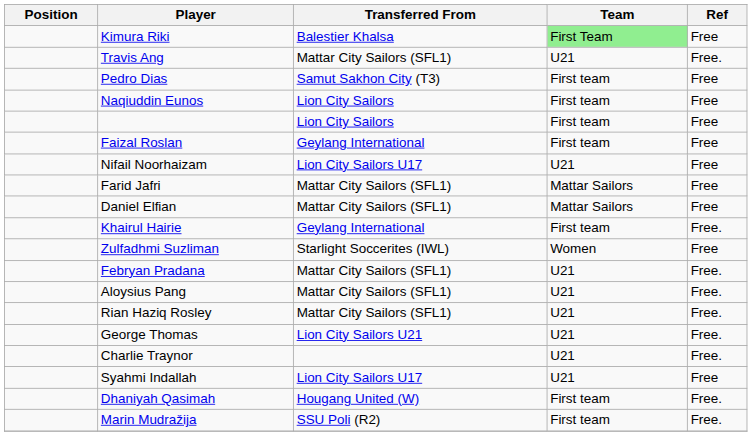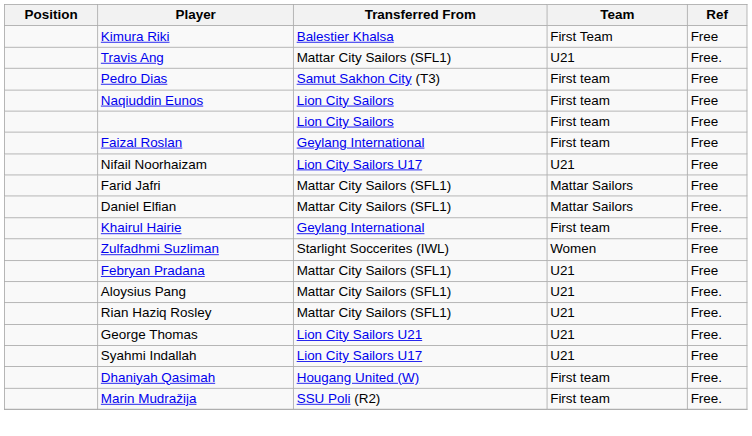 <table class="wikitable sortable" style="width:70%; text-align:center; font-size:100%; text-align:left;">
 <tr>
 <th><strong>Position</strong></th>
 <th><strong>Player</strong></th>
 <th><strong>Transferred From</strong></th>
 <th><strong>Team</strong></th>
 <th><strong>Ref</strong></th>
 </tr>
 <tr>
 <td></td>
 <td> <a href='#'>Kimura Riki</a></td>
 <td> <a href='#'>Balestier Khalsa</a></td>
-<td style="background: lightgreen;">First Team</td>
+<td>First Team</td>
 <td>Free</td>
 </tr>
 <tr>
 <td></td>
 <td> <a href='#'>Travis Ang</a></td>
 <td> Mattar City Sailors (SFL1)</td>
 <td>U21</td>
 <td>Free.</td>
 </tr>
 <tr>
 <td></td>
 <td> <a href='#'>Pedro Dias</a></td>
 <td> <a href='#'>Samut Sakhon City</a> (T3)</td>
 <td>First team</td>
 <td>Free </td>
 </tr>
 <tr>
 <td></td>
 <td> <a href='#'>Naqiuddin Eunos</a></td>
 <td> <a href='#'>Lion City Sailors</a></td>
 <td>First team</td>
 <td>Free </td>
 </tr>
 <tr>
 <td></td>
 <td></td>
 <td> <a href='#'>Lion City Sailors</a></td>
 <td>First team</td>
 <td>Free </td>
 </tr>
 <tr>
 <td></td>
 <td> <a href='#'>Faizal Roslan</a></td>
 <td> <a href='#'>Geylang International</a></td>
 <td>First team</td>
 <td>Free </td>
 </tr>
 <tr>
 <td></td>
 <td> Nifail Noorhaizam</td>
 <td> <a href='#'>Lion City Sailors U17</a></td>
 <td>U21</td>
 <td>Free</td>
 </tr>
 <tr>
 <td></td>
 <td> Farid Jafri</td>
 <td> Mattar City Sailors (SFL1)</td>
 <td>Mattar Sailors</td>
 <td>Free</td>
 </tr>
 <tr>
 <td></td>
 <td> Daniel Elfian</td>
 <td> Mattar City Sailors (SFL1)</td>
 <td>Mattar Sailors</td>
-<td>Free</td>
+<td>Free.</td>
 </tr>
 <tr>
 <td></td>
 <td> <a href='#'>Khairul Hairie</a></td>
 <td> <a href='#'>Geylang International</a></td>
 <td>First team</td>
 <td>Free.</td>
 </tr>
 <tr>
 <td></td>
 <td> <a href='#'>Zulfadhmi Suzliman</a></td>
 <td> Starlight Soccerites (IWL)</td>
 <td>Women</td>
 <td>Free </td>
 </tr>
 <tr>
 <td></td>
 <td> <a href='#'>Febryan Pradana</a></td>
 <td> Mattar City Sailors (SFL1)</td>
 <td>U21</td>
-<td>Free.</td>
+<td>Free</td>
 </tr>
 <tr>
 <td></td>
 <td> Aloysius Pang</td>
 <td> Mattar City Sailors (SFL1)</td>
 <td>U21</td>
 <td>Free.</td>
 </tr>
 <tr>
 <td></td>
 <td> Rian Haziq Rosley</td>
 <td> Mattar City Sailors (SFL1)</td>
 <td>U21</td>
 <td>Free.</td>
 </tr>
 <tr>
 <td></td>
 <td> George Thomas</td>
 <td> <a href='#'>Lion City Sailors U21</a></td>
-<td>U21</td>
-<td>Free.</td>
-</tr>
-<tr>
-<td></td>
-<td> Charlie Traynor</td>
-<td></td>
 <td>U21</td>
 <td>Free.</td>
 </tr>
 <tr>
 <td></td>
 <td> Syahmi Indallah</td>
 <td> <a href='#'>Lion City Sailors U17</a></td>
 <td>U21</td>
 <td>Free</td>
 </tr>
 <tr>
 <td></td>
 <td> <a href='#'>Dhaniyah Qasimah</a></td>
 <td> <a href='#'>Hougang United (W)</a></td>
 <td>First team</td>
 <td>Free.</td>
 </tr>
 <tr>
 <td></td>
 <td> <a href='#'>Marin Mudražija</a></td>
 <td> <a href='#'>SSU Poli</a> (R2)</td>
 <td>First team</td>
 <td>Free.</td>
 </tr>
 <tr>
 </tr>
 </table>
